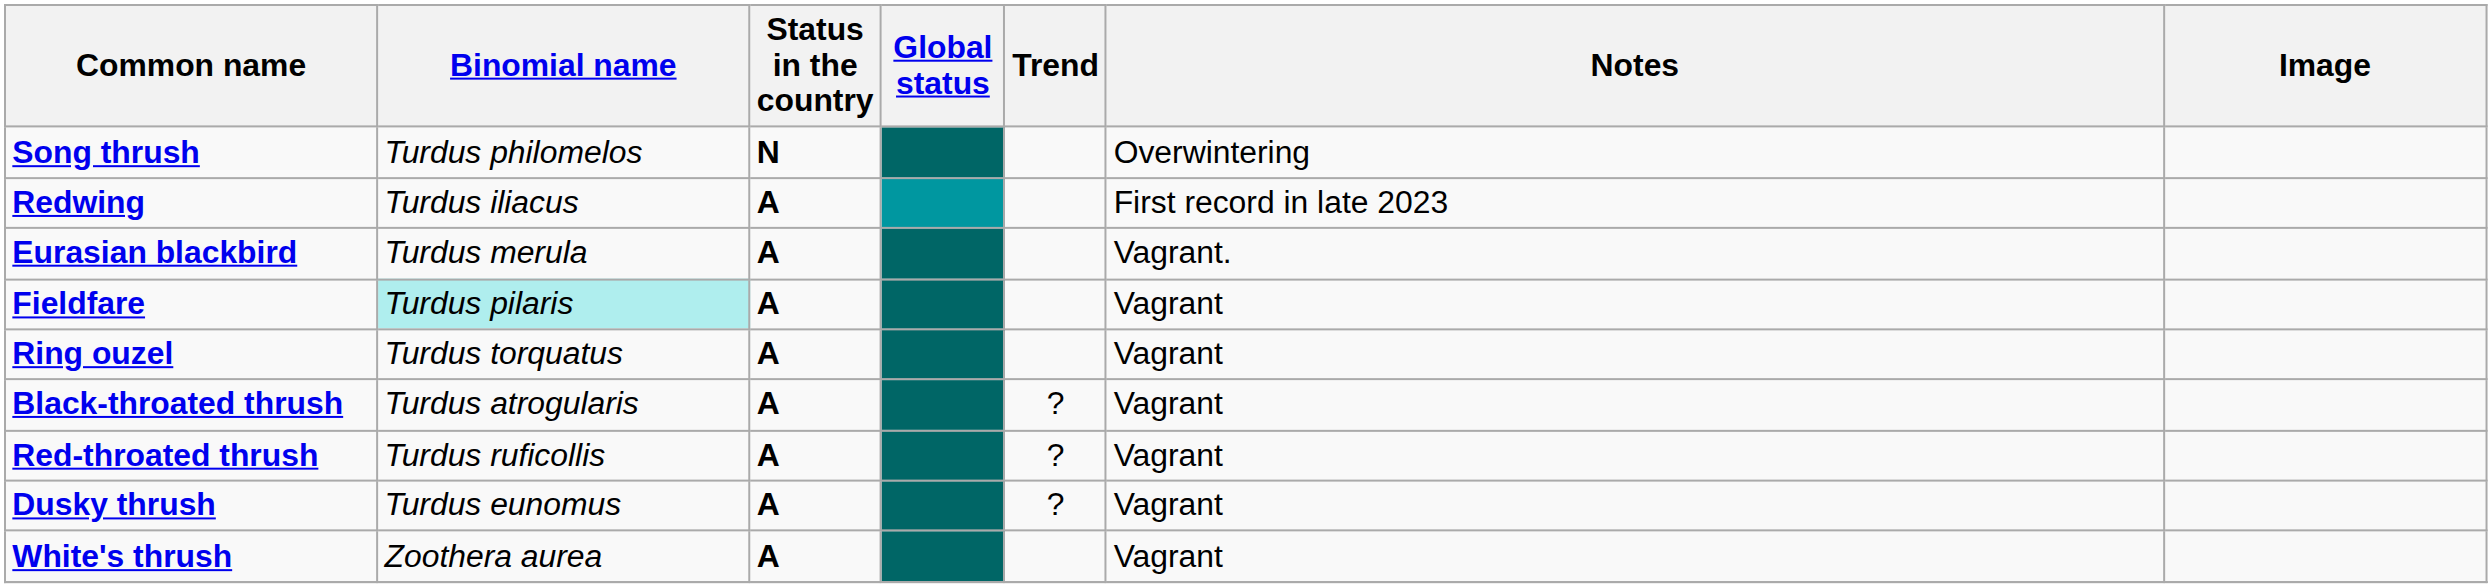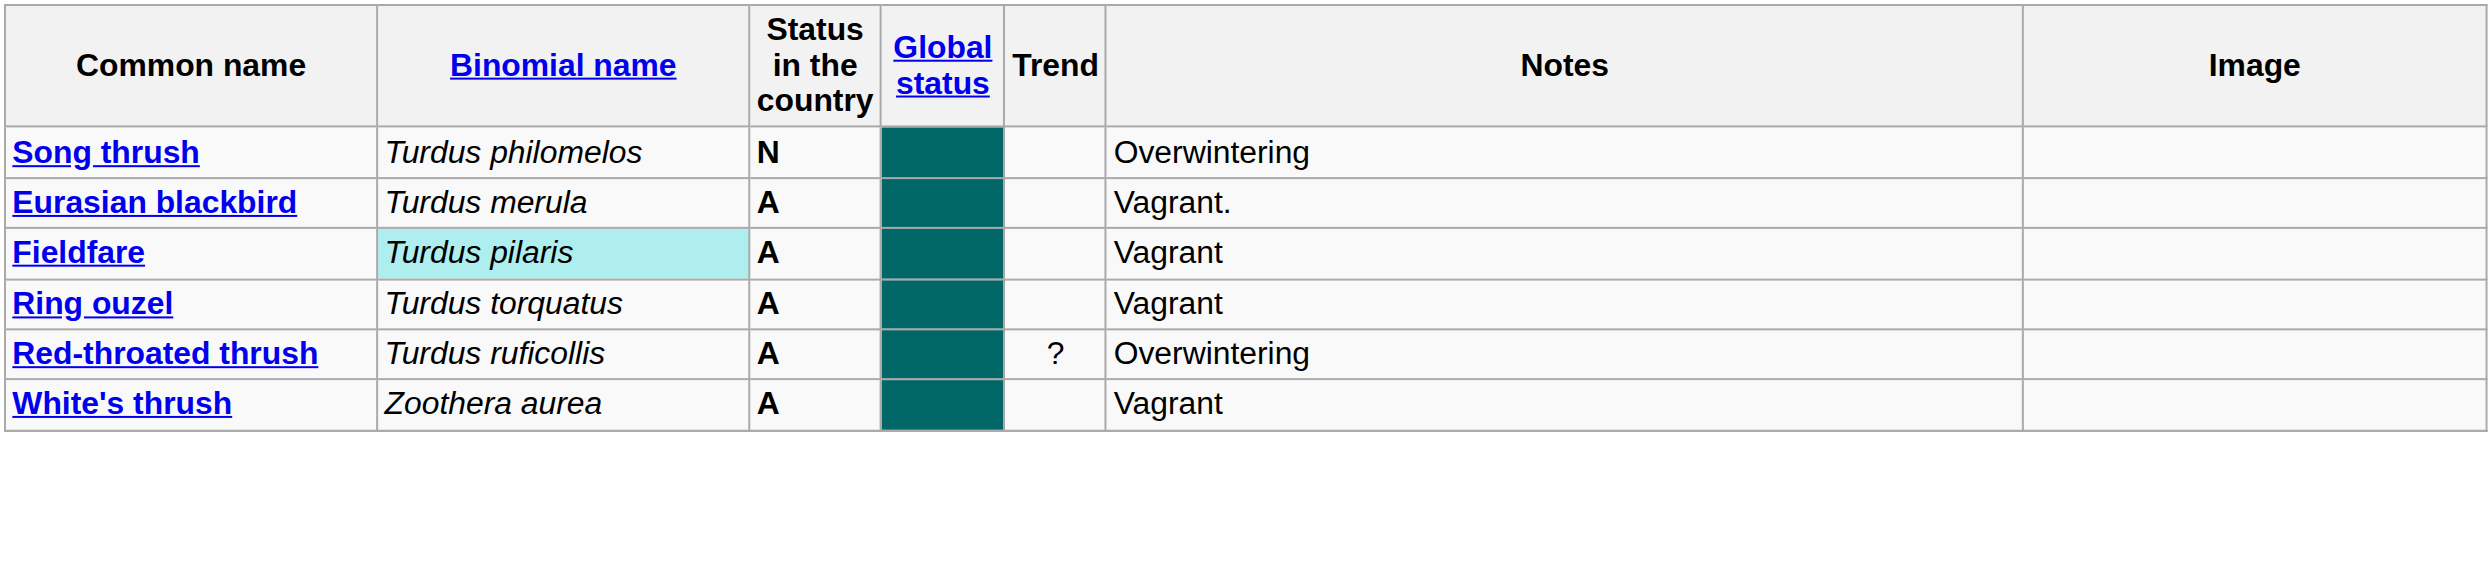 <table class="wikitable sortable">
 <tr>
 <th width="15%">Common name</th>
 <th width="15%"><a href='#'>Binomial name</a></th>
 <th width="1%">Status in the country</th>
 <th width="5%"><a href='#'>Global status</a></th>
 <th width="1%">Trend</th>
 <th class="unsortable">Notes</th>
 <th class="unsortable">Image</th>
 </tr>
 <tr>
 <td><strong><a href='#'>Song thrush</a></strong></td>
 <td><em>Turdus philomelos</em></td>
 <td><strong>N</strong></td>
 <td align=center style="background: #006666"></td>
 <td align=center></td>
 <td>Overwintering</td>
-<td></td>
-</tr>
-<tr>
-<td><strong><a href='#'>Redwing</a></strong></td>
-<td><em>Turdus iliacus</em></td>
-<td><strong>A</strong></td>
-<td align=center style="background: #0097a0"></td>
-<td align=center></td>
-<td>First record in late 2023</td>
 <td></td>
 </tr>
 <tr>
 <td><strong><a href='#'>Eurasian blackbird</a></strong></td>
 <td><em>Turdus merula</em></td>
 <td><strong>A</strong></td>
 <td align=center style="background: #006666"></td>
 <td align=center></td>
 <td>Vagrant.</td>
 <td></td>
 </tr>
 <tr>
 <td><strong><a href='#'>Fieldfare</a></strong></td>
 <td style="background: paleturquoise;"><em>Turdus pilaris</em></td>
 <td><strong>A</strong></td>
 <td align=center style="background: #006666"></td>
 <td align=center></td>
 <td>Vagrant</td>
 <td></td>
 </tr>
 <tr>
 <td><strong><a href='#'>Ring ouzel</a></strong></td>
 <td><em>Turdus torquatus</em></td>
 <td><strong>A</strong></td>
 <td align=center style="background: #006666"></td>
 <td align=center></td>
 <td>Vagrant</td>
 <td></td>
 </tr>
 <tr>
-<td><strong><a href='#'>Black-throated thrush</a></strong></td>
-<td><em>Turdus atrogularis</em></td>
-<td><strong>A</strong></td>
-<td align=center style="background: #006666"></td>
-<td align=center>?</td>
-<td>Vagrant</td>
-<td></td>
-</tr>
-<tr>
 <td><strong><a href='#'>Red-throated thrush</a></strong></td>
 <td><em>Turdus ruficollis</em></td>
 <td><strong>A</strong></td>
 <td align=center style="background: #006666"></td>
 <td align=center>?</td>
-<td>Vagrant</td>
-<td></td>
-</tr>
-<tr>
-<td><strong><a href='#'>Dusky thrush</a></strong></td>
-<td><em>Turdus eunomus</em></td>
-<td><strong>A</strong></td>
-<td align=center style="background: #006666"></td>
-<td align=center>?</td>
-<td>Vagrant</td>
+<td>Overwintering</td>
 <td></td>
 </tr>
 <tr>
 <td><strong><a href='#'>White's thrush</a></strong></td>
 <td><em>Zoothera aurea</em></td>
 <td><strong>A</strong></td>
 <td align=center style="background: #006666"></td>
 <td align=center></td>
 <td>Vagrant</td>
 <td></td>
 </tr>
 <tr>
 </tr>
 </table>
